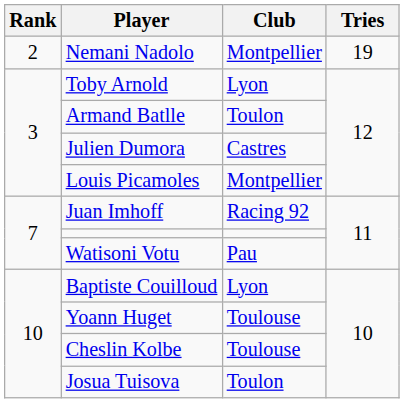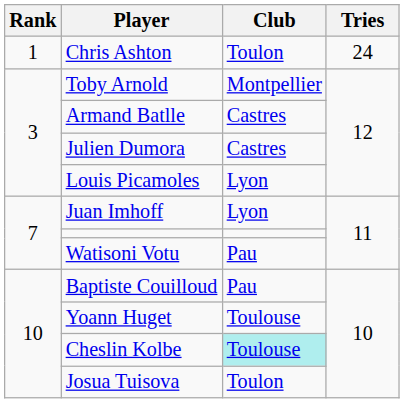 <table class="wikitable" style="text-align:center">
 <tr>
 <th>Rank</th>
 <th>Player</th>
 <th>Club</th>
 <th style="width:50px;">Tries</th>
 </tr>
 <tr>
-<td>2</td>
-<td align=left> <a href='#'>Nemani Nadolo</a></td>
-<td align=left><a href='#'>Montpellier</a></td>
-<td>19</td>
+<td>1</td>
+<td align=left> <a href='#'>Chris Ashton</a></td>
+<td align=left><a href='#'>Toulon</a></td>
+<td>24</td>
 </tr>
 <tr>
 <td rowspan=4>3</td>
 <td align=left> <a href='#'>Toby Arnold</a></td>
-<td align=left><a href='#'>Lyon</a></td>
+<td align=left><a href='#'>Montpellier</a></td>
 <td rowspan=4>12</td>
 </tr>
 <tr>
 <td align=left> <a href='#'>Armand Batlle</a></td>
-<td align=left><a href='#'>Toulon</a></td>
+<td align=left><a href='#'>Castres</a></td>
 </tr>
 <tr>
 <td align=left> <a href='#'>Julien Dumora</a></td>
 <td align=left><a href='#'>Castres</a></td>
 </tr>
 <tr>
 <td align=left> <a href='#'>Louis Picamoles</a></td>
-<td align=left><a href='#'>Montpellier</a></td>
+<td align=left><a href='#'>Lyon</a></td>
 </tr>
 <tr>
 <td rowspan=3>7</td>
 <td align=left> <a href='#'>Juan Imhoff</a></td>
-<td align=left><a href='#'>Racing 92</a></td>
+<td align=left><a href='#'>Lyon</a></td>
 <td rowspan=3>11</td>
 </tr>
 <tr>
 <td align=left></td>
 <td align=left></td>
 </tr>
 <tr>
 <td align=left> <a href='#'>Watisoni Votu</a></td>
 <td align=left><a href='#'>Pau</a></td>
 </tr>
 <tr>
 <td rowspan=4>10</td>
 <td align=left> <a href='#'>Baptiste Couilloud</a></td>
-<td align=left><a href='#'>Lyon</a></td>
+<td align=left><a href='#'>Pau</a></td>
 <td rowspan=4>10</td>
 </tr>
 <tr>
 <td align=left> <a href='#'>Yoann Huget</a></td>
 <td align=left><a href='#'>Toulouse</a></td>
 </tr>
 <tr>
 <td align=left> <a href='#'>Cheslin Kolbe</a></td>
-<td align=left><a href='#'>Toulouse</a></td>
+<td align=left style="background: paleturquoise;"><a href='#'>Toulouse</a></td>
 </tr>
 <tr>
 <td align=left> <a href='#'>Josua Tuisova</a></td>
 <td align=left><a href='#'>Toulon</a></td>
 </tr>
 </table>
